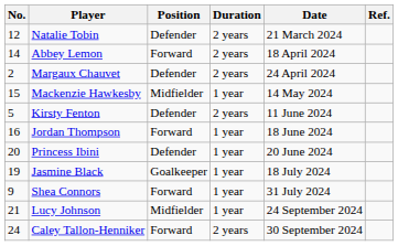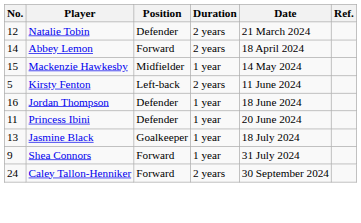 <table class="wikitable">
 <tr>
 <th>No.</th>
 <th>Player</th>
 <th>Position</th>
 <th>Duration</th>
 <th>Date</th>
 <th>Ref.</th>
 </tr>
 <tr>
 <td>12</td>
 <td><a href='#'>Natalie Tobin</a></td>
 <td>Defender</td>
 <td>2 years</td>
 <td>21 March 2024</td>
 <td></td>
 </tr>
 <tr>
 <td>14</td>
 <td><a href='#'>Abbey Lemon</a></td>
 <td>Forward</td>
 <td>2 years</td>
 <td>18 April 2024</td>
 <td></td>
 </tr>
 <tr>
-<td>2</td>
-<td><a href='#'>Margaux Chauvet</a></td>
-<td>Defender</td>
-<td>2 years</td>
-<td>24 April 2024</td>
-<td></td>
-</tr>
-<tr>
 <td>15</td>
 <td><a href='#'>Mackenzie Hawkesby</a></td>
 <td>Midfielder</td>
 <td>1 year</td>
 <td>14 May 2024</td>
 <td></td>
 </tr>
 <tr>
 <td>5</td>
 <td><a href='#'>Kirsty Fenton</a></td>
-<td>Defender</td>
+<td>Left-back</td>
 <td>2 years</td>
 <td>11 June 2024</td>
 <td></td>
 </tr>
 <tr>
 <td>16</td>
 <td> <a href='#'>Jordan Thompson</a></td>
-<td>Forward</td>
+<td>Defender</td>
 <td>1 year</td>
 <td>18 June 2024</td>
 <td></td>
 </tr>
 <tr>
-<td>20</td>
+<td>11</td>
 <td><a href='#'>Princess Ibini</a></td>
 <td>Defender</td>
 <td>1 year</td>
 <td>20 June 2024</td>
 <td></td>
 </tr>
 <tr>
-<td>19</td>
+<td>13</td>
 <td><a href='#'>Jasmine Black</a></td>
 <td>Goalkeeper</td>
 <td>1 year</td>
 <td>18 July 2024</td>
 <td></td>
 </tr>
 <tr>
 <td>9</td>
 <td> <a href='#'>Shea Connors</a></td>
 <td>Forward</td>
 <td>1 year</td>
 <td>31 July 2024</td>
 <td></td>
 </tr>
 <tr>
-<td>21</td>
-<td><a href='#'>Lucy Johnson</a></td>
-<td>Midfielder</td>
-<td>1 year</td>
-<td>24 September 2024</td>
-<td></td>
-</tr>
-<tr>
 <td>24</td>
 <td><a href='#'>Caley Tallon-Henniker</a></td>
 <td>Forward</td>
 <td>2 years</td>
 <td>30 September 2024</td>
 <td></td>
 </tr>
 </table>
